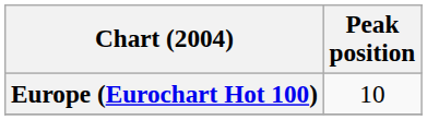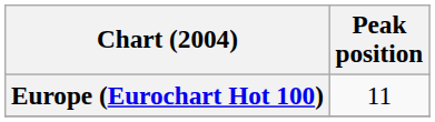 <table class="wikitable sortable plainrowheaders" style="text-align:center">
 <tr>
 <th scope="col">Chart (2004)</th>
 <th scope="col">Peak<br>position</th>
 </tr>
 <tr>
 <th scope="row">Europe (<a href='#'>Eurochart Hot 100</a>)</th>
-<td>10</td>
+<td>11</td>
 </tr>
 <tr>
 </tr>
 <tr>
 </tr>
 <tr>
 </tr>
 </table>
